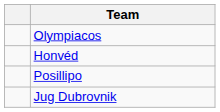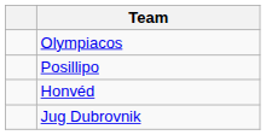 <table class="wikitable" style="text-align:center">
 <tr>
 <th width=25></th>
 <th width=220>Team</th>
 </tr>
 <tr>
 <td></td>
 <td align=left> <a href='#'>Olympiacos</a></td>
 </tr>
 <tr>
 <td></td>
-<td align=left> <a href='#'>Honvéd</a></td>
+<td align=left> <a href='#'>Posillipo</a></td>
 </tr>
 <tr>
 <td></td>
-<td align=left> <a href='#'>Posillipo</a></td>
+<td align=left> <a href='#'>Honvéd</a></td>
 </tr>
 <tr>
 <td></td>
 <td align=left> <a href='#'>Jug Dubrovnik</a></td>
 </tr>
 </table>
